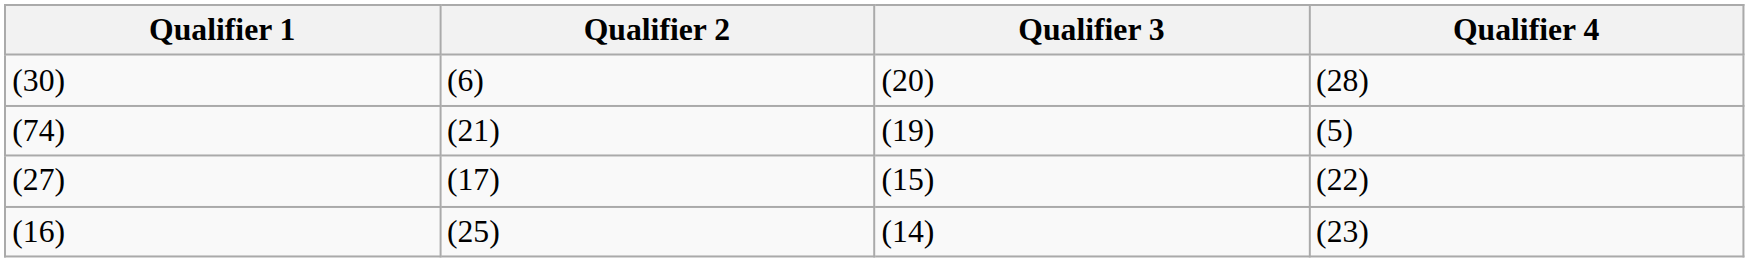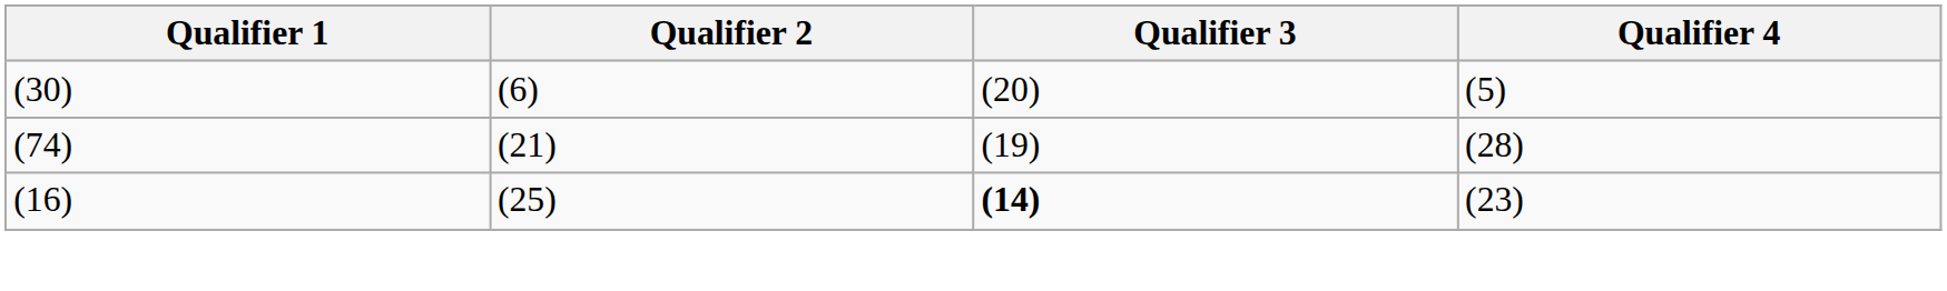 <table class="wikitable" width=879>
 <tr>
 <th width=25%>Qualifier 1</th>
 <th width=25%>Qualifier 2</th>
 <th width=25%>Qualifier 3</th>
 <th width=25%>Qualifier 4</th>
 </tr>
 <tr>
 <td> (30)</td>
 <td> (6)</td>
 <td> (20)</td>
-<td> (28)</td>
+<td> (5)</td>
 </tr>
 <tr>
 <td> (74)</td>
 <td> (21)</td>
 <td> (19)</td>
-<td> (5)</td>
-</tr>
-<tr>
-<td> (27)</td>
-<td> (17)</td>
-<td> (15)</td>
-<td> (22)</td>
+<td> (28)</td>
 </tr>
 <tr>
 <td> (16)</td>
 <td> (25)</td>
-<td> (14)</td>
+<td><strong> (14)</strong></td>
 <td> (23)</td>
 </tr>
 </table>
